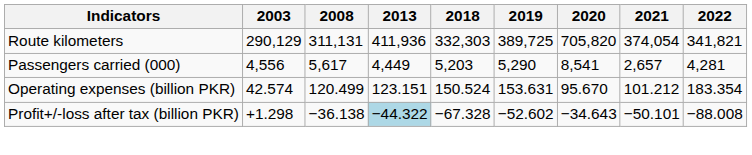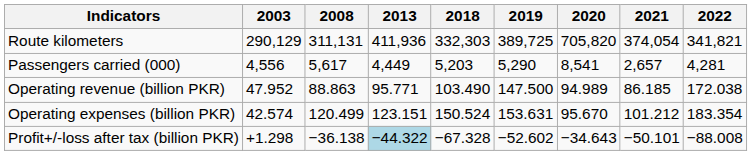 <table class="wikitable">
 <tr>
 <th>Indicators</th>
 <th>2003</th>
 <th>2008</th>
 <th>2013</th>
 <th>2018</th>
 <th>2019</th>
 <th>2020</th>
 <th>2021</th>
 <th>2022</th>
 </tr>
 <tr>
 <td>Route kilometers</td>
 <td>290,129</td>
 <td>311,131</td>
 <td>411,936</td>
 <td>332,303</td>
 <td>389,725</td>
 <td>705,820</td>
 <td>374,054</td>
 <td>341,821</td>
 </tr>
 <tr>
 <td>Passengers carried (000)</td>
 <td>4,556</td>
 <td>5,617</td>
 <td>4,449</td>
 <td>5,203</td>
 <td>5,290</td>
 <td>8,541</td>
 <td>2,657</td>
 <td>4,281</td>
 </tr>
 <tr>
+<td>Operating revenue (billion PKR)</td>
+<td>47.952</td>
+<td>88.863</td>
+<td>95.771</td>
+<td>103.490</td>
+<td>147.500</td>
+<td>94.989</td>
+<td>86.185</td>
+<td>172.038</td>
+</tr>
+<tr>
 <td>Operating expenses (billion PKR)</td>
 <td>42.574</td>
 <td>120.499</td>
 <td>123.151</td>
 <td>150.524</td>
 <td>153.631</td>
 <td>95.670</td>
 <td>101.212</td>
 <td>183.354</td>
 </tr>
 <tr>
 <td>Profit+/-loss after tax (billion PKR)</td>
 <td>+1.298</td>
 <td>−36.138</td>
 <td style="background: lightblue;">−44.322</td>
 <td>−67.328</td>
 <td>−52.602</td>
 <td>−34.643</td>
 <td>−50.101</td>
 <td>−88.008</td>
 </tr>
 </table>
